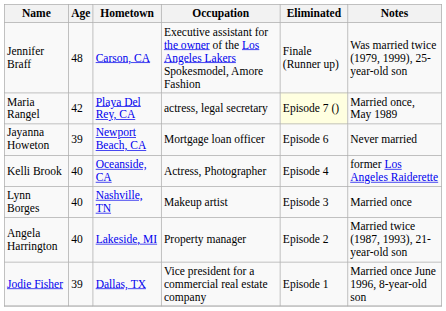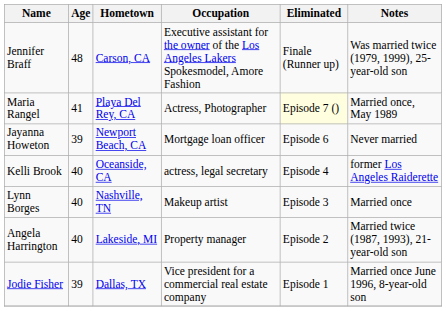 <table class="wikitable">
 <tr>
 <th>Name</th>
 <th>Age</th>
 <th>Hometown</th>
 <th>Occupation</th>
 <th>Eliminated</th>
 <th>Notes</th>
 </tr>
 <tr>
 <td>Jennifer Braff</td>
 <td>48</td>
 <td><a href='#'>Carson, CA</a></td>
 <td>Executive assistant for <a href='#'>the owner</a> of the <a href='#'>Los Angeles Lakers</a><br>Spokesmodel, Amore Fashion</td>
 <td>Finale (Runner up)</td>
 <td>Was married twice (1979, 1999), 25-year-old son</td>
 </tr>
 <tr>
 <td>Maria Rangel</td>
-<td>42</td>
+<td>41</td>
 <td><a href='#'>Playa Del Rey, CA</a></td>
-<td>actress, legal secretary</td>
+<td>Actress, Photographer</td>
 <td style="background: lightyellow;">Episode 7 (<em></em>)</td>
 <td>Married once, May 1989</td>
 </tr>
 <tr>
 <td>Jayanna Howeton</td>
 <td>39</td>
 <td><a href='#'>Newport Beach, CA</a></td>
 <td>Mortgage loan officer</td>
 <td>Episode 6</td>
 <td>Never married</td>
 </tr>
 <tr>
 <td>Kelli Brook</td>
 <td>40</td>
 <td><a href='#'>Oceanside, CA</a></td>
-<td>Actress, Photographer</td>
+<td>actress, legal secretary</td>
 <td>Episode 4</td>
 <td>former <a href='#'>Los Angeles Raiderette</a></td>
 </tr>
 <tr>
 <td>Lynn Borges</td>
 <td>40</td>
 <td><a href='#'>Nashville, TN</a></td>
 <td>Makeup artist</td>
 <td>Episode 3</td>
 <td>Married once</td>
 </tr>
 <tr>
 <td>Angela Harrington</td>
 <td>40</td>
 <td><a href='#'>Lakeside, MI</a></td>
 <td>Property manager</td>
 <td>Episode 2</td>
 <td>Married twice (1987, 1993), 21-year-old son</td>
 </tr>
 <tr>
 <td><a href='#'>Jodie Fisher</a></td>
 <td>39</td>
 <td><a href='#'>Dallas, TX</a></td>
 <td>Vice president for a commercial real estate company</td>
 <td>Episode 1</td>
 <td>Married once June 1996, 8-year-old son</td>
 </tr>
 <tr>
 </tr>
 </table>
